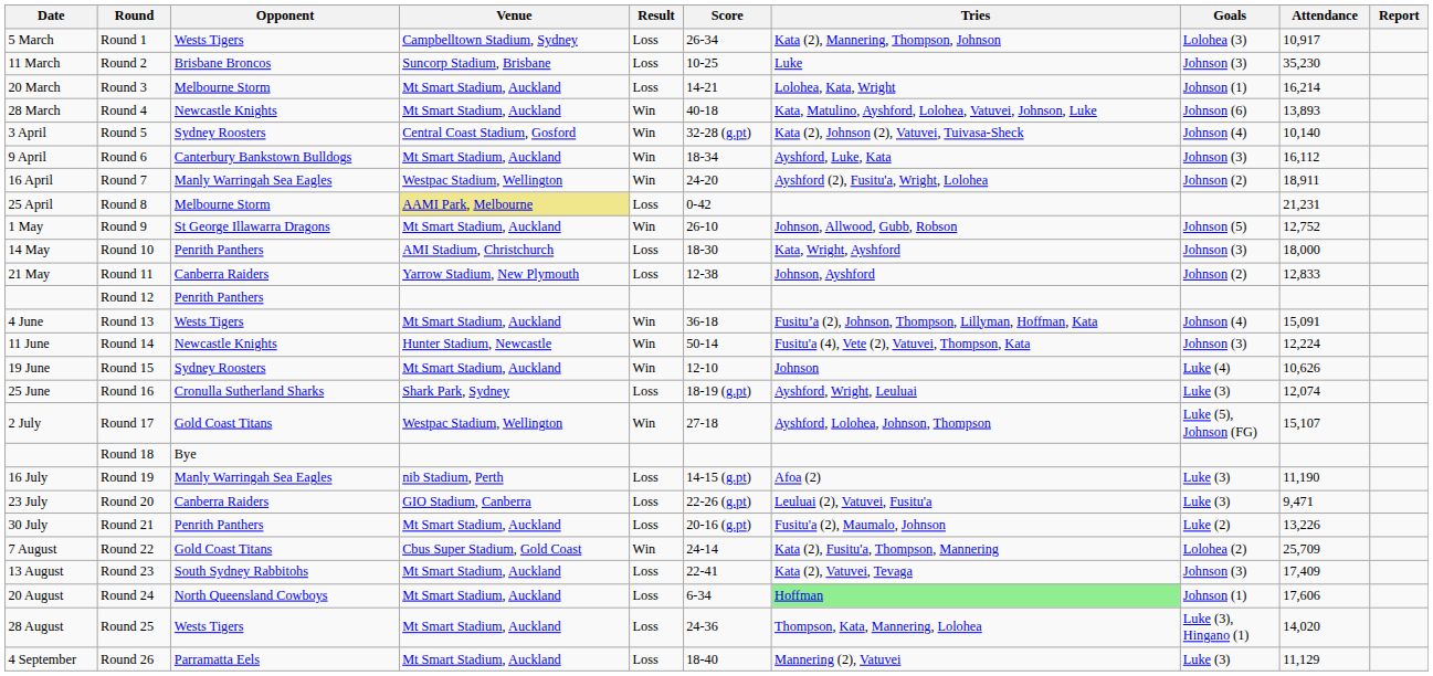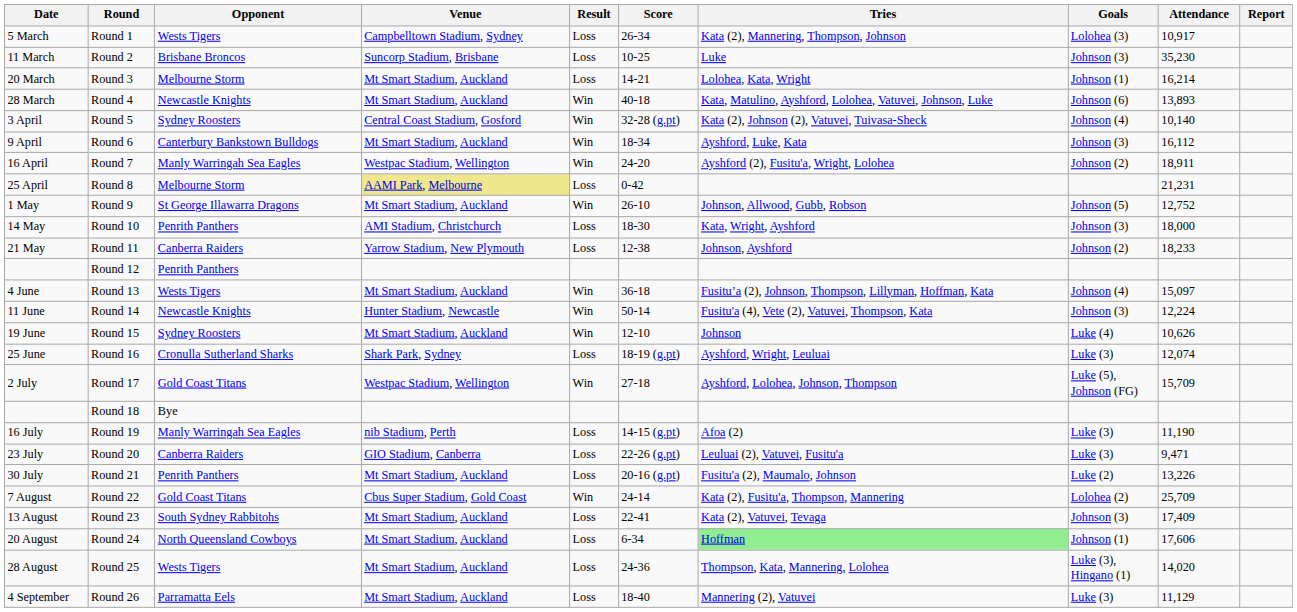 <table class="wikitable"  style="font-size:75%; width:100%;">
 <tr>
 <th>Date</th>
 <th>Round</th>
 <th>Opponent</th>
 <th>Venue</th>
 <th>Result</th>
 <th>Score</th>
 <th>Tries</th>
 <th>Goals</th>
 <th>Attendance</th>
 <th>Report</th>
 </tr>
 <tr>
 <td>5 March</td>
 <td>Round 1</td>
 <td><a href='#'>Wests Tigers</a></td>
 <td><a href='#'>Campbelltown Stadium</a>, <a href='#'>Sydney</a></td>
 <td>Loss</td>
 <td>26-34</td>
 <td><a href='#'>Kata</a> (2), <a href='#'>Mannering</a>, <a href='#'>Thompson</a>, <a href='#'>Johnson</a></td>
 <td><a href='#'>Lolohea</a> (3)</td>
 <td>10,917</td>
 <td></td>
 </tr>
 <tr>
 <td>11 March</td>
 <td>Round 2</td>
 <td><a href='#'>Brisbane Broncos</a></td>
 <td><a href='#'>Suncorp Stadium</a>, <a href='#'>Brisbane</a></td>
 <td>Loss</td>
 <td>10-25</td>
 <td><a href='#'>Luke</a></td>
 <td><a href='#'>Johnson</a> (3)</td>
 <td>35,230</td>
 <td></td>
 </tr>
 <tr>
 <td>20 March</td>
 <td>Round 3</td>
 <td><a href='#'>Melbourne Storm</a></td>
 <td><a href='#'>Mt Smart Stadium</a>, <a href='#'>Auckland</a></td>
 <td>Loss</td>
 <td>14-21</td>
 <td><a href='#'>Lolohea</a>, <a href='#'>Kata</a>, <a href='#'>Wright</a></td>
 <td><a href='#'>Johnson</a> (1)</td>
 <td>16,214</td>
 <td></td>
 </tr>
 <tr>
 <td>28 March</td>
 <td>Round 4</td>
 <td><a href='#'>Newcastle Knights</a></td>
 <td><a href='#'>Mt Smart Stadium</a>, <a href='#'>Auckland</a></td>
 <td>Win</td>
 <td>40-18</td>
 <td><a href='#'>Kata</a>, <a href='#'>Matulino</a>, <a href='#'>Ayshford</a>, <a href='#'>Lolohea</a>, <a href='#'>Vatuvei</a>, <a href='#'>Johnson</a>, <a href='#'>Luke</a></td>
 <td><a href='#'>Johnson</a> (6)</td>
 <td>13,893</td>
 <td></td>
 </tr>
 <tr>
 <td>3 April</td>
 <td>Round 5</td>
 <td><a href='#'>Sydney Roosters</a></td>
 <td><a href='#'>Central Coast Stadium</a>, <a href='#'>Gosford</a></td>
 <td>Win</td>
 <td>32-28 (<a href='#'>g.pt</a>)</td>
 <td><a href='#'>Kata</a> (2), <a href='#'>Johnson</a> (2), <a href='#'>Vatuvei</a>, <a href='#'>Tuivasa-Sheck</a></td>
 <td><a href='#'>Johnson</a> (4)</td>
 <td>10,140</td>
 <td></td>
 </tr>
 <tr>
 <td>9 April</td>
 <td>Round 6</td>
 <td><a href='#'>Canterbury Bankstown Bulldogs</a></td>
 <td><a href='#'>Mt Smart Stadium</a>, <a href='#'>Auckland</a></td>
 <td>Win</td>
 <td>18-34</td>
 <td><a href='#'>Ayshford</a>, <a href='#'>Luke</a>, <a href='#'>Kata</a></td>
 <td><a href='#'>Johnson</a> (3)</td>
 <td>16,112</td>
 <td></td>
 </tr>
 <tr>
 <td>16 April</td>
 <td>Round 7</td>
 <td><a href='#'>Manly Warringah Sea Eagles</a></td>
 <td><a href='#'>Westpac Stadium</a>, <a href='#'>Wellington</a></td>
 <td>Win</td>
 <td>24-20</td>
 <td><a href='#'>Ayshford</a> (2), <a href='#'>Fusitu'a</a>, <a href='#'>Wright</a>, <a href='#'>Lolohea</a></td>
 <td><a href='#'>Johnson</a> (2)</td>
 <td>18,911</td>
 <td></td>
 </tr>
 <tr>
 <td>25 April</td>
 <td>Round 8</td>
 <td><a href='#'>Melbourne Storm</a></td>
 <td style="background: khaki;"><a href='#'>AAMI Park</a>, <a href='#'>Melbourne</a></td>
 <td>Loss</td>
 <td>0-42</td>
 <td></td>
 <td></td>
 <td>21,231</td>
 <td></td>
 </tr>
 <tr>
 <td>1 May</td>
 <td>Round 9</td>
 <td><a href='#'>St George Illawarra Dragons</a></td>
 <td><a href='#'>Mt Smart Stadium</a>, <a href='#'>Auckland</a></td>
 <td>Win</td>
 <td>26-10</td>
 <td><a href='#'>Johnson</a>, <a href='#'>Allwood</a>, <a href='#'>Gubb</a>, <a href='#'>Robson</a></td>
 <td><a href='#'>Johnson</a> (5)</td>
 <td>12,752</td>
 <td></td>
 </tr>
 <tr>
 <td>14 May</td>
 <td>Round 10</td>
 <td><a href='#'>Penrith Panthers</a></td>
 <td><a href='#'>AMI Stadium</a>, <a href='#'>Christchurch</a></td>
 <td>Loss</td>
 <td>18-30</td>
 <td><a href='#'>Kata</a>, <a href='#'>Wright</a>, <a href='#'>Ayshford</a></td>
 <td><a href='#'>Johnson</a> (3)</td>
 <td>18,000</td>
 <td></td>
 </tr>
 <tr>
 <td>21 May</td>
 <td>Round 11</td>
 <td><a href='#'>Canberra Raiders</a></td>
 <td><a href='#'>Yarrow Stadium</a>, <a href='#'>New Plymouth</a></td>
 <td>Loss</td>
 <td>12-38</td>
 <td><a href='#'>Johnson</a>, <a href='#'>Ayshford</a></td>
 <td><a href='#'>Johnson</a> (2)</td>
-<td>12,833</td>
+<td>18,233</td>
 <td></td>
 </tr>
 <tr>
 <td></td>
 <td>Round 12</td>
 <td><a href='#'>Penrith Panthers</a></td>
 <td></td>
 <td></td>
 <td></td>
 <td></td>
 <td></td>
 <td></td>
 <td></td>
 </tr>
 <tr>
 <td>4 June</td>
 <td>Round 13</td>
 <td><a href='#'>Wests Tigers</a></td>
 <td><a href='#'>Mt Smart Stadium</a>, <a href='#'>Auckland</a></td>
 <td>Win</td>
 <td>36-18</td>
 <td><a href='#'>Fusitu’a</a> (2), <a href='#'>Johnson</a>, <a href='#'>Thompson</a>, <a href='#'>Lillyman</a>, <a href='#'>Hoffman</a>, <a href='#'>Kata</a></td>
 <td><a href='#'>Johnson</a> (4)</td>
-<td>15,091</td>
+<td>15,097</td>
 <td></td>
 </tr>
 <tr>
 <td>11 June</td>
 <td>Round 14</td>
 <td><a href='#'>Newcastle Knights</a></td>
 <td><a href='#'>Hunter Stadium</a>, <a href='#'>Newcastle</a></td>
 <td>Win</td>
 <td>50-14</td>
 <td><a href='#'>Fusitu'a</a> (4), <a href='#'>Vete</a> (2), <a href='#'>Vatuvei</a>, <a href='#'>Thompson</a>, <a href='#'>Kata</a></td>
 <td><a href='#'>Johnson</a> (3)</td>
 <td>12,224</td>
 <td></td>
 </tr>
 <tr>
 <td>19 June</td>
 <td>Round 15</td>
 <td><a href='#'>Sydney Roosters</a></td>
 <td><a href='#'>Mt Smart Stadium</a>, <a href='#'>Auckland</a></td>
 <td>Win</td>
 <td>12-10</td>
 <td><a href='#'>Johnson</a></td>
 <td><a href='#'>Luke</a> (4)</td>
 <td>10,626</td>
 <td></td>
 </tr>
 <tr>
 <td>25 June</td>
 <td>Round 16</td>
 <td><a href='#'>Cronulla Sutherland Sharks</a></td>
 <td><a href='#'>Shark Park</a>, <a href='#'>Sydney</a></td>
 <td>Loss</td>
 <td>18-19 (<a href='#'>g.pt</a>)</td>
 <td><a href='#'>Ayshford</a>, <a href='#'>Wright</a>, <a href='#'>Leuluai</a></td>
 <td><a href='#'>Luke</a> (3)</td>
 <td>12,074</td>
 <td></td>
 </tr>
 <tr>
 <td>2 July</td>
 <td>Round 17</td>
 <td><a href='#'>Gold Coast Titans</a></td>
 <td><a href='#'>Westpac Stadium</a>, <a href='#'>Wellington</a></td>
 <td>Win</td>
 <td>27-18</td>
 <td><a href='#'>Ayshford</a>, <a href='#'>Lolohea</a>, <a href='#'>Johnson</a>, <a href='#'>Thompson</a></td>
 <td><a href='#'>Luke</a> (5),<br><a href='#'>Johnson</a> (FG)</td>
-<td>15,107</td>
+<td>15,709</td>
 <td></td>
 </tr>
 <tr>
 <td></td>
 <td>Round 18</td>
 <td>Bye</td>
 <td></td>
 <td></td>
 <td></td>
 <td></td>
 <td></td>
 <td></td>
 <td></td>
 </tr>
 <tr>
 <td>16 July</td>
 <td>Round 19</td>
 <td><a href='#'>Manly Warringah Sea Eagles</a></td>
 <td><a href='#'>nib Stadium</a>, <a href='#'>Perth</a></td>
 <td>Loss</td>
 <td>14-15 (<a href='#'>g.pt</a>)</td>
 <td><a href='#'>Afoa</a> (2)</td>
 <td><a href='#'>Luke</a> (3)</td>
 <td>11,190</td>
 <td></td>
 </tr>
 <tr>
 <td>23 July</td>
 <td>Round 20</td>
 <td><a href='#'>Canberra Raiders</a></td>
 <td><a href='#'>GIO Stadium</a>, <a href='#'>Canberra</a></td>
 <td>Loss</td>
 <td>22-26 (<a href='#'>g.pt</a>)</td>
 <td><a href='#'>Leuluai</a> (2), <a href='#'>Vatuvei</a>, <a href='#'>Fusitu'a</a></td>
 <td><a href='#'>Luke</a> (3)</td>
 <td>9,471</td>
 <td></td>
 </tr>
 <tr>
 <td>30 July</td>
 <td>Round 21</td>
 <td><a href='#'>Penrith Panthers</a></td>
 <td><a href='#'>Mt Smart Stadium</a>, <a href='#'>Auckland</a></td>
 <td>Loss</td>
 <td>20-16 (<a href='#'>g.pt</a>)</td>
 <td><a href='#'>Fusitu'a</a> (2), <a href='#'>Maumalo</a>, <a href='#'>Johnson</a></td>
 <td><a href='#'>Luke</a> (2)</td>
 <td>13,226</td>
 <td></td>
 </tr>
 <tr>
 <td>7 August</td>
 <td>Round 22</td>
 <td><a href='#'>Gold Coast Titans</a></td>
 <td><a href='#'>Cbus Super Stadium</a>, <a href='#'>Gold Coast</a></td>
 <td>Win</td>
 <td>24-14</td>
 <td><a href='#'>Kata</a> (2), <a href='#'>Fusitu'a</a>, <a href='#'>Thompson</a>, <a href='#'>Mannering</a></td>
 <td><a href='#'>Lolohea</a> (2)</td>
 <td>25,709</td>
 <td></td>
 </tr>
 <tr>
 <td>13 August</td>
 <td>Round 23</td>
 <td><a href='#'>South Sydney Rabbitohs</a></td>
 <td><a href='#'>Mt Smart Stadium</a>, <a href='#'>Auckland</a></td>
 <td>Loss</td>
 <td>22-41</td>
 <td><a href='#'>Kata</a> (2), <a href='#'>Vatuvei</a>, <a href='#'>Tevaga</a></td>
 <td><a href='#'>Johnson</a> (3)</td>
 <td>17,409</td>
 <td></td>
 </tr>
 <tr>
 <td>20 August</td>
 <td>Round 24</td>
 <td><a href='#'>North Queensland Cowboys</a></td>
 <td><a href='#'>Mt Smart Stadium</a>, <a href='#'>Auckland</a></td>
 <td>Loss</td>
 <td>6-34</td>
 <td style="background: lightgreen;"><a href='#'>Hoffman</a></td>
 <td><a href='#'>Johnson</a> (1)</td>
 <td>17,606</td>
 <td></td>
 </tr>
 <tr>
 <td>28 August</td>
 <td>Round 25</td>
 <td><a href='#'>Wests Tigers</a></td>
 <td><a href='#'>Mt Smart Stadium</a>, <a href='#'>Auckland</a></td>
 <td>Loss</td>
 <td>24-36</td>
 <td><a href='#'>Thompson</a>, <a href='#'>Kata</a>, <a href='#'>Mannering</a>, <a href='#'>Lolohea</a></td>
 <td><a href='#'>Luke</a> (3),<br><a href='#'>Hingano</a> (1)</td>
 <td>14,020</td>
 <td></td>
 </tr>
 <tr>
 <td>4 September</td>
 <td>Round 26</td>
 <td><a href='#'>Parramatta Eels</a></td>
 <td><a href='#'>Mt Smart Stadium</a>, <a href='#'>Auckland</a></td>
 <td>Loss</td>
 <td>18-40</td>
 <td><a href='#'>Mannering</a> (2), <a href='#'>Vatuvei</a></td>
 <td><a href='#'>Luke</a> (3)</td>
 <td>11,129</td>
 <td></td>
 </tr>
 </table>
